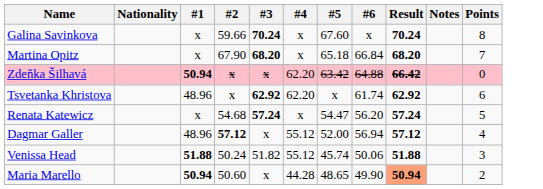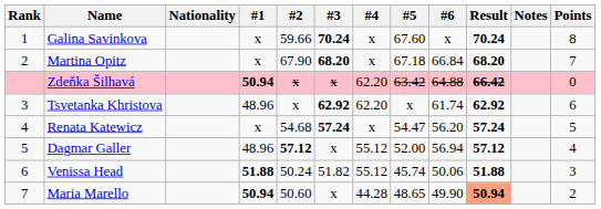 <table class="wikitable sortable" style="text-align:center">
 <tr>
+<th>Rank</th>
 <th>Name</th>
 <th>Nationality</th>
 <th>#1</th>
 <th>#2</th>
 <th>#3</th>
 <th>#4</th>
 <th>#5</th>
 <th>#6</th>
 <th>Result</th>
 <th>Notes</th>
 <th>Points</th>
 </tr>
 <tr>
+<td>1</td>
 <td align=left><a href='#'>Galina Savinkova</a></td>
 <td align=left></td>
 <td>x</td>
 <td>59.66</td>
 <td><strong>70.24</strong></td>
 <td>x</td>
 <td>67.60</td>
 <td>x</td>
 <td><strong>70.24</strong></td>
 <td></td>
 <td>8</td>
 </tr>
 <tr>
+<td>2</td>
 <td align=left><a href='#'>Martina Opitz</a></td>
 <td align=left></td>
 <td>x</td>
 <td>67.90</td>
 <td><strong>68.20</strong></td>
 <td>x</td>
-<td>65.18</td>
+<td>67.18</td>
 <td>66.84</td>
 <td><strong>68.20</strong></td>
 <td></td>
 <td>7</td>
 </tr>
 <tr bgcolor=pink>
+<td></td>
 <td align=left><a href='#'>Zdeňka Šilhavá</a></td>
 <td align=left></td>
 <td><strong>50.94</strong></td>
 <td><s>x</s></td>
 <td><s>x</s></td>
 <td>62.20</td>
 <td><s>63.42</s></td>
 <td><s>64.88</s></td>
 <td><s><strong>66.42</strong></s></td>
 <td></td>
 <td>0</td>
 </tr>
 <tr>
+<td>3</td>
 <td align=left><a href='#'>Tsvetanka Khristova</a></td>
 <td align=left></td>
 <td>48.96</td>
 <td>x</td>
 <td><strong>62.92</strong></td>
 <td>62.20</td>
 <td>x</td>
 <td>61.74</td>
 <td><strong>62.92</strong></td>
 <td></td>
 <td>6</td>
 </tr>
 <tr>
+<td>4</td>
 <td align=left><a href='#'>Renata Katewicz</a></td>
 <td align=left></td>
 <td>x</td>
 <td>54.68</td>
 <td><strong>57.24</strong></td>
 <td>x</td>
 <td>54.47</td>
 <td>56.20</td>
 <td><strong>57.24</strong></td>
 <td></td>
 <td>5</td>
 </tr>
 <tr>
+<td>5</td>
 <td align=left><a href='#'>Dagmar Galler</a></td>
 <td align=left></td>
 <td>48.96</td>
 <td><strong>57.12</strong></td>
 <td>x</td>
 <td>55.12</td>
 <td>52.00</td>
 <td>56.94</td>
 <td><strong>57.12</strong></td>
 <td></td>
 <td>4</td>
 </tr>
 <tr>
+<td>6</td>
 <td align=left><a href='#'>Venissa Head</a></td>
 <td align=left></td>
 <td><strong>51.88</strong></td>
 <td>50.24</td>
 <td>51.82</td>
 <td>55.12</td>
 <td>45.74</td>
 <td>50.06</td>
 <td><strong>51.88</strong></td>
 <td></td>
 <td>3</td>
 </tr>
 <tr>
+<td>7</td>
 <td align=left><a href='#'>Maria Marello</a></td>
 <td align=left></td>
 <td><strong>50.94</strong></td>
 <td>50.60</td>
 <td>x</td>
 <td>44.28</td>
 <td>48.65</td>
 <td>49.90</td>
 <td style="background: lightsalmon;"><strong>50.94</strong></td>
 <td></td>
 <td>2</td>
 </tr>
 </table>
